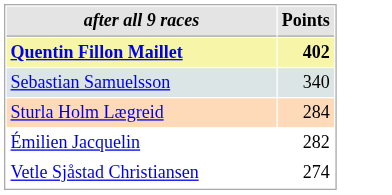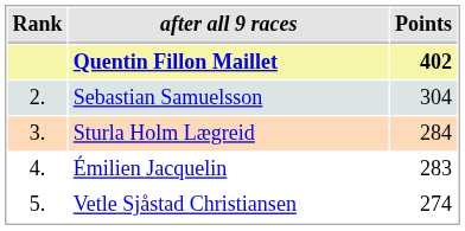 <table cellspacing="1" cellpadding="3" style="border:1px solid #aaa; font-size:86%;">
 <tr style="background:#e4e4e4;">
+<th style="border-bottom:1px solid #aaa; width:10px;">Rank</th>
 <th style="border-bottom:1px solid #aaa; width:200px; white-space:nowrap;"><em>after all 9 races</em></th>
 <th style="border-bottom:1px solid #aaa; width:20px;">Points</th>
 </tr>
 <tr style="background:#f7f6a8;">
+<td style="text-align:center"></td>
 <td> <strong><a href='#'>Quentin Fillon Maillet</a></strong></td>
 <td style="text-align:right"><strong>402</strong></td>
 </tr>
 <tr style="background:#dce5e5;">
+<td style="text-align:center">2.</td>
 <td> <a href='#'>Sebastian Samuelsson</a></td>
-<td style="text-align:right">340</td>
+<td style="text-align:right">304</td>
 </tr>
 <tr style="background:#ffdab9;">
+<td style="text-align:center">3.</td>
 <td> <a href='#'>Sturla Holm Lægreid</a></td>
 <td style="text-align:right">284</td>
 </tr>
 <tr>
+<td style="text-align:center">4.</td>
 <td> <a href='#'>Émilien Jacquelin</a></td>
-<td style="text-align:right">282</td>
+<td style="text-align:right">283</td>
 </tr>
 <tr>
+<td style="text-align:center">5.</td>
 <td> <a href='#'>Vetle Sjåstad Christiansen</a></td>
 <td style="text-align:right">274</td>
 </tr>
 </table>
